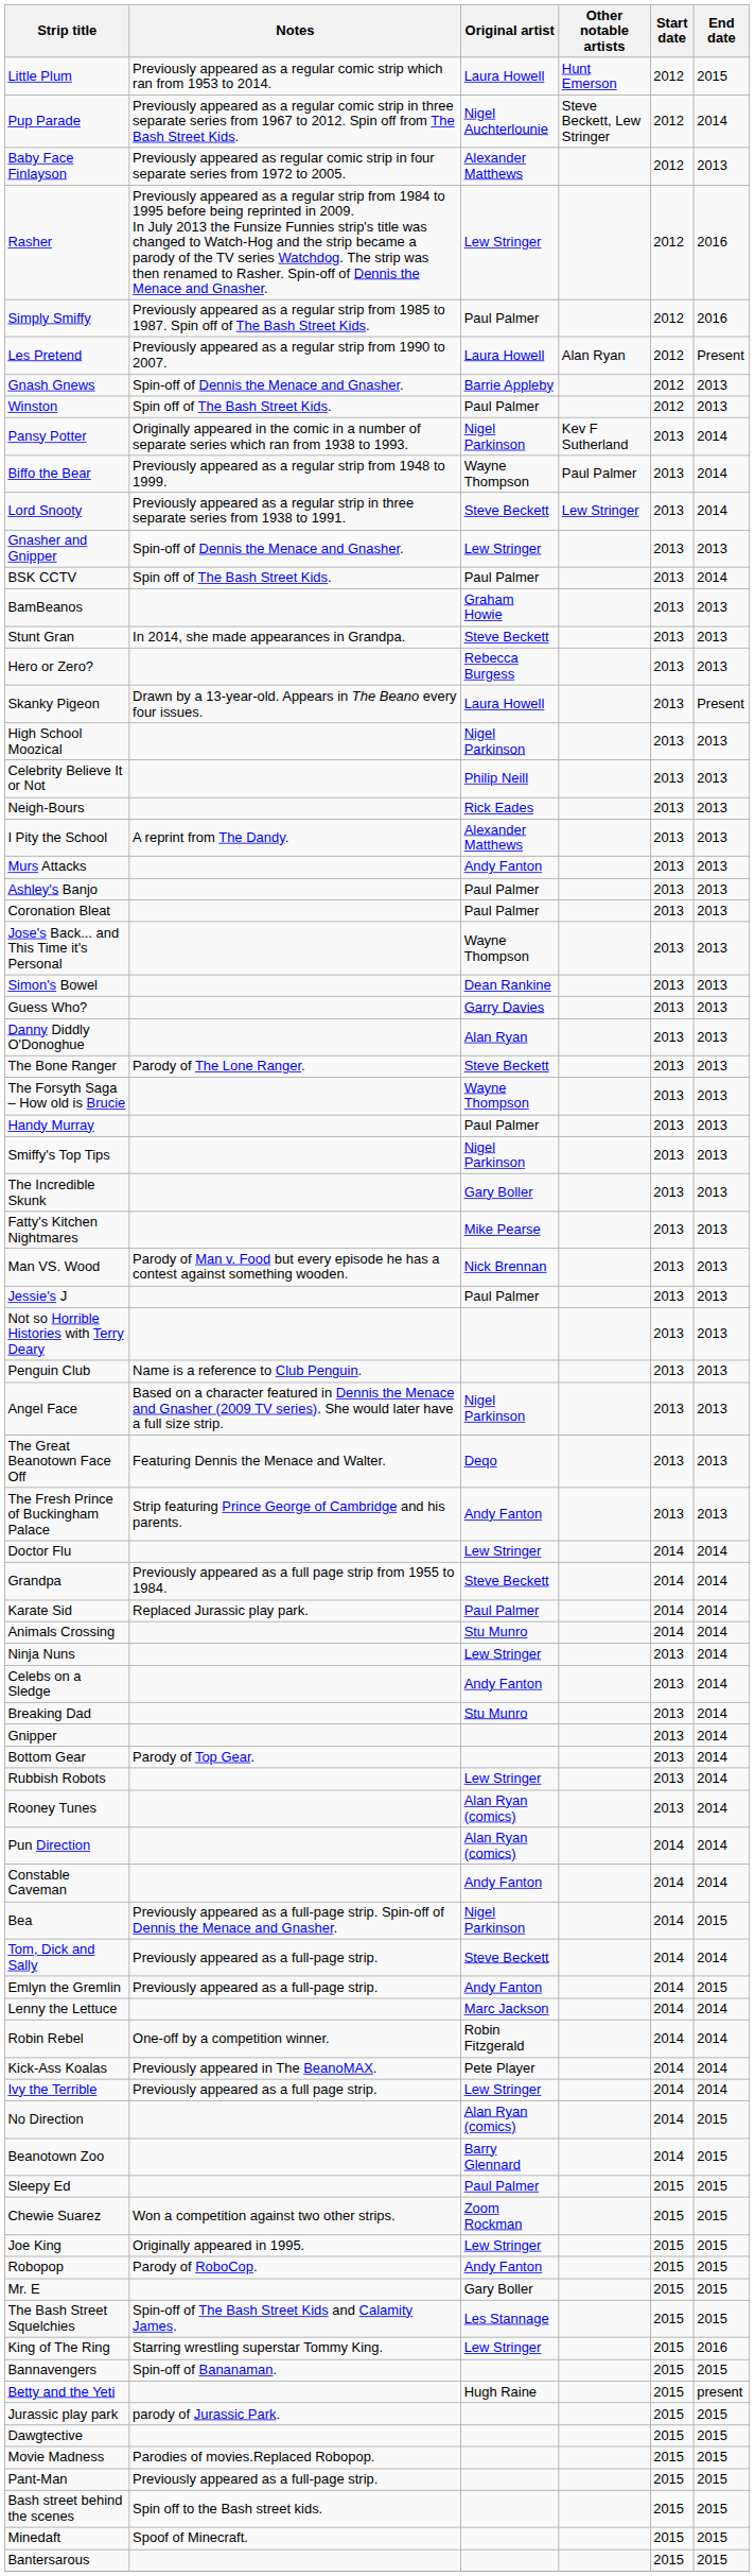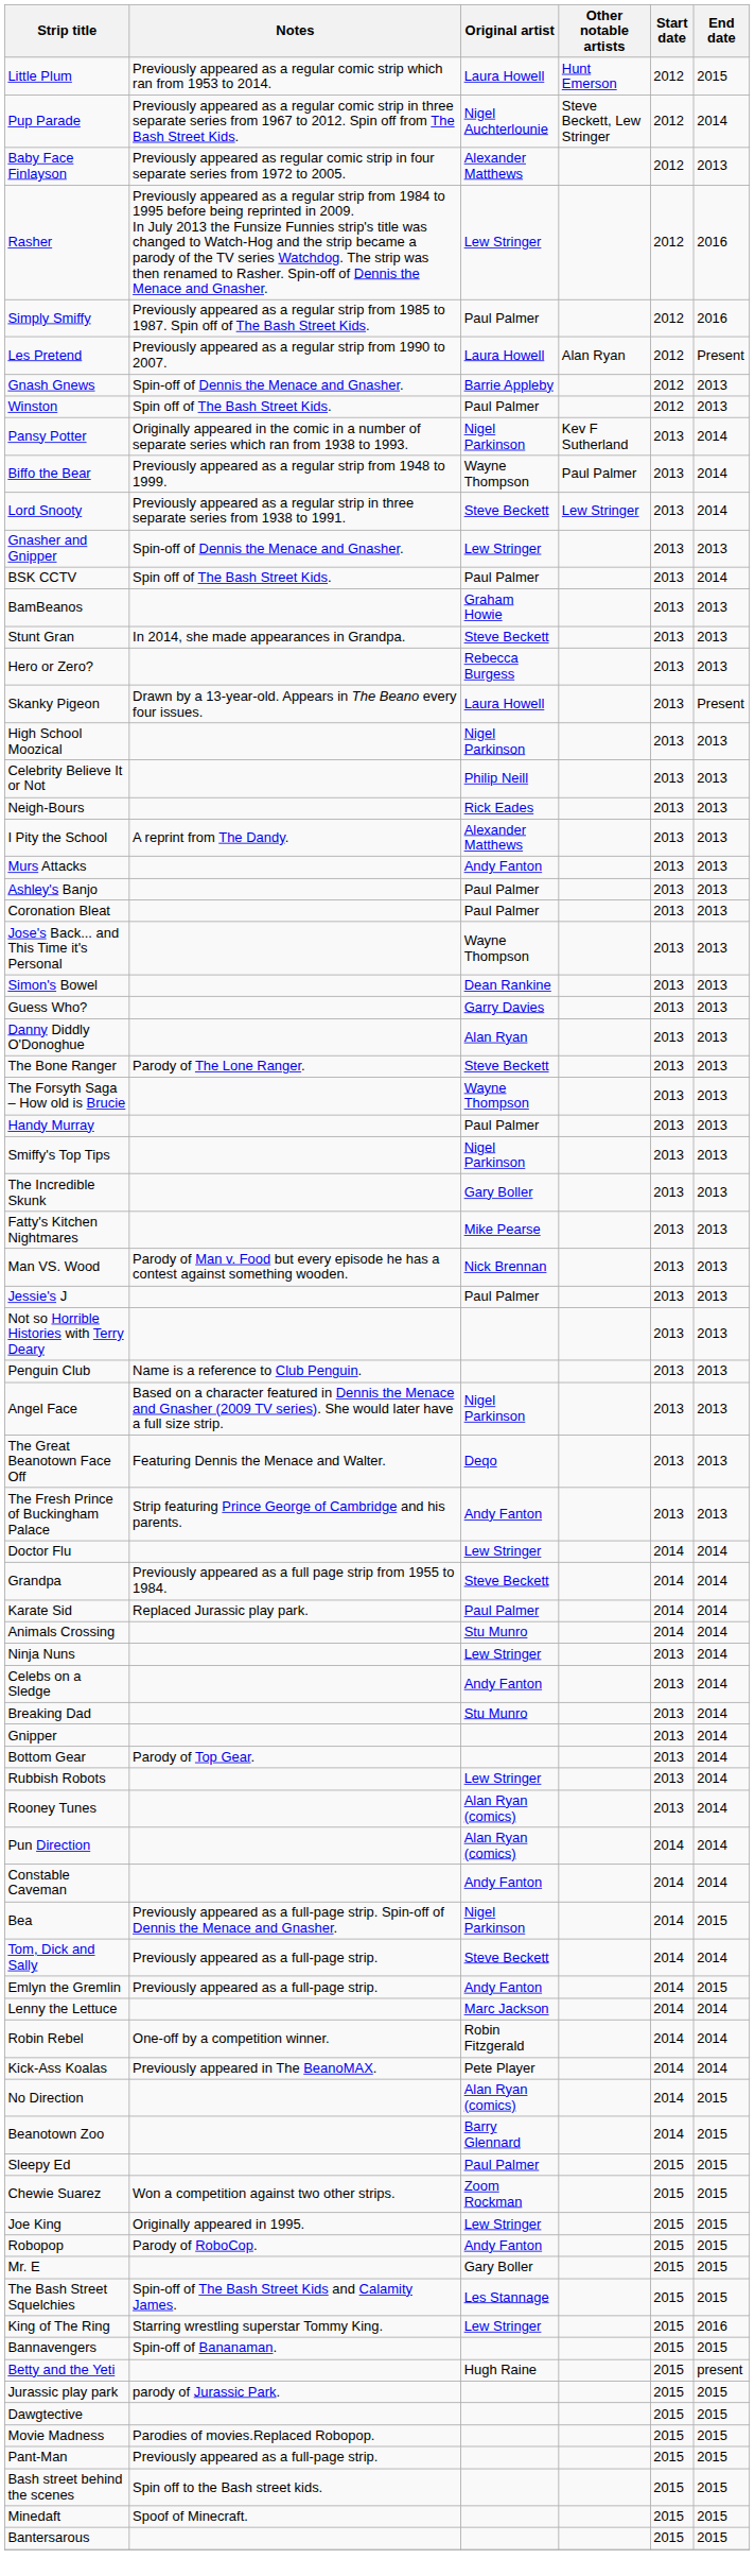 <table class="wikitable sortable">
 <tr>
 <th>Strip title</th>
 <th>Notes</th>
 <th>Original artist</th>
 <th>Other notable artists</th>
 <th>Start date</th>
 <th>End date</th>
 </tr>
 <tr>
 <td><a href='#'>Little Plum</a></td>
 <td>Previously appeared as a regular comic strip which ran from 1953 to 2014.</td>
 <td><a href='#'>Laura Howell</a></td>
 <td><a href='#'>Hunt Emerson</a></td>
 <td>2012</td>
 <td>2015</td>
 </tr>
 <tr>
 <td><a href='#'>Pup Parade</a></td>
 <td>Previously appeared as a regular comic strip in three separate series from 1967 to 2012. Spin off from <a href='#'>The Bash Street Kids</a>.</td>
 <td><a href='#'>Nigel Auchterlounie</a></td>
 <td>Steve Beckett, Lew Stringer</td>
 <td>2012</td>
 <td>2014</td>
 </tr>
 <tr>
 <td><a href='#'>Baby Face Finlayson</a></td>
 <td>Previously appeared as regular comic strip in four separate series from 1972 to 2005.</td>
 <td><a href='#'>Alexander Matthews</a></td>
 <td></td>
 <td>2012</td>
 <td>2013</td>
 </tr>
 <tr>
 <td><a href='#'>Rasher</a></td>
 <td>Previously appeared as a regular strip from 1984 to 1995 before being reprinted in 2009.<br>In July 2013 the Funsize Funnies strip's title was changed to Watch-Hog and the strip became a parody of the TV series <a href='#'>Watchdog</a>. The strip was then renamed to Rasher. Spin-off of <a href='#'>Dennis the Menace and Gnasher</a>.</td>
 <td><a href='#'>Lew Stringer</a></td>
 <td></td>
 <td>2012</td>
 <td>2016</td>
 </tr>
 <tr>
 <td><a href='#'>Simply Smiffy</a></td>
 <td>Previously appeared as a regular strip from 1985 to 1987. Spin off of <a href='#'>The Bash Street Kids</a>.</td>
 <td>Paul Palmer</td>
 <td></td>
 <td>2012</td>
 <td>2016</td>
 </tr>
 <tr>
 <td><a href='#'>Les Pretend</a></td>
 <td>Previously appeared as a regular strip from 1990 to 2007.</td>
 <td><a href='#'>Laura Howell</a></td>
 <td>Alan Ryan</td>
 <td>2012</td>
 <td>Present</td>
 </tr>
 <tr>
 <td><a href='#'>Gnash Gnews</a></td>
 <td>Spin-off of <a href='#'>Dennis the Menace and Gnasher</a>.</td>
 <td><a href='#'>Barrie Appleby</a></td>
 <td></td>
 <td>2012</td>
 <td>2013</td>
 </tr>
 <tr>
 <td><a href='#'>Winston</a></td>
 <td>Spin off of <a href='#'>The Bash Street Kids</a>.</td>
 <td>Paul Palmer</td>
 <td></td>
 <td>2012</td>
 <td>2013</td>
 </tr>
 <tr>
 <td><a href='#'>Pansy Potter</a></td>
 <td>Originally appeared in the comic in a number of separate series which ran from 1938 to 1993.</td>
 <td><a href='#'>Nigel Parkinson</a></td>
 <td>Kev F Sutherland</td>
 <td>2013</td>
 <td>2014</td>
 </tr>
 <tr>
 <td><a href='#'>Biffo the Bear</a></td>
 <td>Previously appeared as a regular strip from 1948 to 1999.</td>
 <td>Wayne Thompson</td>
 <td>Paul Palmer</td>
 <td>2013</td>
 <td>2014</td>
 </tr>
 <tr>
 <td><a href='#'>Lord Snooty</a></td>
 <td>Previously appeared as a regular strip in three separate series from 1938 to 1991.</td>
 <td><a href='#'>Steve Beckett</a></td>
 <td><a href='#'>Lew Stringer</a></td>
 <td>2013</td>
 <td>2014</td>
 </tr>
 <tr>
 <td><a href='#'>Gnasher and Gnipper</a></td>
 <td>Spin-off of <a href='#'>Dennis the Menace and Gnasher</a>.</td>
 <td><a href='#'>Lew Stringer</a></td>
 <td></td>
 <td>2013</td>
 <td>2013</td>
 </tr>
 <tr>
 <td>BSK CCTV</td>
 <td>Spin off of <a href='#'>The Bash Street Kids</a>.</td>
 <td>Paul Palmer</td>
 <td></td>
 <td>2013</td>
 <td>2014</td>
 </tr>
 <tr>
 <td>BamBeanos</td>
 <td></td>
 <td><a href='#'>Graham Howie</a></td>
 <td></td>
 <td>2013</td>
 <td>2013</td>
 </tr>
 <tr>
 <td>Stunt Gran</td>
 <td>In 2014, she made appearances in Grandpa.</td>
 <td><a href='#'>Steve Beckett</a></td>
 <td></td>
 <td>2013</td>
 <td>2013</td>
 </tr>
 <tr>
 <td>Hero or Zero?</td>
 <td></td>
 <td><a href='#'>Rebecca Burgess</a></td>
 <td></td>
 <td>2013</td>
 <td>2013</td>
 </tr>
 <tr>
 <td>Skanky Pigeon</td>
 <td>Drawn by a 13-year-old. Appears in <em>The Beano</em> every four issues.</td>
 <td><a href='#'>Laura Howell</a></td>
 <td></td>
 <td>2013</td>
 <td>Present</td>
 </tr>
 <tr>
 <td>High School Moozical</td>
 <td></td>
 <td><a href='#'>Nigel Parkinson</a></td>
 <td></td>
 <td>2013</td>
 <td>2013</td>
 </tr>
 <tr>
 <td>Celebrity Believe It or Not</td>
 <td></td>
 <td><a href='#'>Philip Neill</a></td>
 <td></td>
 <td>2013</td>
 <td>2013</td>
 </tr>
 <tr>
 <td>Neigh-Bours</td>
 <td></td>
 <td><a href='#'>Rick Eades</a></td>
 <td></td>
 <td>2013</td>
 <td>2013</td>
 </tr>
 <tr>
 <td>I Pity the School</td>
 <td>A reprint from <a href='#'>The Dandy</a>.</td>
 <td><a href='#'>Alexander Matthews</a></td>
 <td></td>
 <td>2013</td>
 <td>2013</td>
 </tr>
 <tr>
 <td><a href='#'>Murs</a> Attacks</td>
 <td></td>
 <td><a href='#'>Andy Fanton</a></td>
 <td></td>
 <td>2013</td>
 <td>2013</td>
 </tr>
 <tr>
 <td><a href='#'>Ashley's</a> Banjo</td>
 <td></td>
 <td>Paul Palmer</td>
 <td></td>
 <td>2013</td>
 <td>2013</td>
 </tr>
 <tr>
 <td>Coronation Bleat</td>
 <td></td>
 <td>Paul Palmer</td>
 <td></td>
 <td>2013</td>
 <td>2013</td>
 </tr>
 <tr>
 <td><a href='#'>Jose's</a> Back... and This Time it's Personal</td>
 <td></td>
 <td>Wayne Thompson</td>
 <td></td>
 <td>2013</td>
 <td>2013</td>
 </tr>
 <tr>
 <td><a href='#'>Simon's</a> Bowel</td>
 <td></td>
 <td><a href='#'>Dean Rankine</a></td>
 <td></td>
 <td>2013</td>
 <td>2013</td>
 </tr>
 <tr>
 <td>Guess Who?</td>
 <td></td>
 <td><a href='#'>Garry Davies</a></td>
 <td></td>
 <td>2013</td>
 <td>2013</td>
 </tr>
 <tr>
 <td><a href='#'>Danny</a> Diddly O'Donoghue</td>
 <td></td>
 <td><a href='#'>Alan Ryan</a></td>
 <td></td>
 <td>2013</td>
 <td>2013</td>
 </tr>
 <tr>
 <td>The Bone Ranger</td>
 <td>Parody of <a href='#'>The Lone Ranger</a>.</td>
 <td><a href='#'>Steve Beckett</a></td>
 <td></td>
 <td>2013</td>
 <td>2013</td>
 </tr>
 <tr>
 <td>The Forsyth Saga – How old is <a href='#'>Brucie</a></td>
 <td></td>
 <td><a href='#'>Wayne Thompson</a></td>
 <td></td>
 <td>2013</td>
 <td>2013</td>
 </tr>
 <tr>
 <td><a href='#'>Handy Murray</a></td>
 <td></td>
 <td>Paul Palmer</td>
 <td></td>
 <td>2013</td>
 <td>2013</td>
 </tr>
 <tr>
 <td>Smiffy's Top Tips</td>
 <td></td>
 <td><a href='#'>Nigel Parkinson</a></td>
 <td></td>
 <td>2013</td>
 <td>2013</td>
 </tr>
 <tr>
 <td>The Incredible Skunk</td>
 <td></td>
 <td><a href='#'>Gary Boller</a></td>
 <td></td>
 <td>2013</td>
 <td>2013</td>
 </tr>
 <tr>
 <td>Fatty's Kitchen Nightmares</td>
 <td></td>
 <td><a href='#'>Mike Pearse</a></td>
 <td></td>
 <td>2013</td>
 <td>2013</td>
 </tr>
 <tr>
 <td>Man VS. Wood</td>
 <td>Parody of <a href='#'>Man v. Food</a> but every episode he has a contest against something wooden.</td>
 <td><a href='#'>Nick Brennan</a></td>
 <td></td>
 <td>2013</td>
 <td>2013</td>
 </tr>
 <tr>
 <td><a href='#'>Jessie's</a> J</td>
 <td></td>
 <td>Paul Palmer</td>
 <td></td>
 <td>2013</td>
 <td>2013</td>
 </tr>
 <tr>
 <td>Not so <a href='#'>Horrible Histories</a> with <a href='#'>Terry Deary</a></td>
 <td></td>
 <td></td>
 <td></td>
 <td>2013</td>
 <td>2013</td>
 </tr>
 <tr>
 <td>Penguin Club</td>
 <td>Name is a reference to <a href='#'>Club Penguin</a>.</td>
 <td></td>
 <td></td>
 <td>2013</td>
 <td>2013</td>
 </tr>
 <tr>
 <td>Angel Face</td>
 <td>Based on a character featured in <a href='#'>Dennis the Menace and Gnasher (2009 TV series)</a>. She would later have a full size strip.</td>
 <td><a href='#'>Nigel Parkinson</a></td>
 <td></td>
 <td>2013</td>
 <td>2013</td>
 </tr>
 <tr>
 <td>The Great Beanotown Face Off</td>
 <td>Featuring Dennis the Menace and Walter.</td>
 <td><a href='#'>Deqo</a></td>
 <td></td>
 <td>2013</td>
 <td>2013</td>
 </tr>
 <tr>
 <td>The Fresh Prince of Buckingham Palace</td>
 <td>Strip featuring <a href='#'>Prince George of Cambridge</a> and his parents.</td>
 <td><a href='#'>Andy Fanton</a></td>
 <td></td>
 <td>2013</td>
 <td>2013</td>
 </tr>
 <tr>
 <td>Doctor Flu</td>
 <td></td>
 <td><a href='#'>Lew Stringer</a></td>
 <td></td>
 <td>2014</td>
 <td>2014</td>
 </tr>
 <tr>
 <td>Grandpa</td>
 <td>Previously appeared as a full page strip from 1955 to 1984.</td>
 <td><a href='#'>Steve Beckett</a></td>
 <td></td>
 <td>2014</td>
 <td>2014</td>
 </tr>
 <tr>
 <td>Karate Sid</td>
 <td>Replaced Jurassic play park.</td>
 <td><a href='#'>Paul Palmer</a></td>
 <td></td>
 <td>2014</td>
 <td>2014</td>
 </tr>
 <tr>
 <td>Animals Crossing</td>
 <td></td>
 <td><a href='#'>Stu Munro</a></td>
 <td></td>
 <td>2014</td>
 <td>2014</td>
 </tr>
 <tr>
 <td>Ninja Nuns</td>
 <td></td>
 <td><a href='#'>Lew Stringer</a></td>
 <td></td>
 <td>2013</td>
 <td>2014</td>
 </tr>
 <tr>
 <td>Celebs on a Sledge</td>
 <td></td>
 <td><a href='#'>Andy Fanton</a></td>
 <td></td>
 <td>2013</td>
 <td>2014</td>
 </tr>
 <tr>
 <td>Breaking Dad</td>
 <td></td>
 <td><a href='#'>Stu Munro</a></td>
 <td></td>
 <td>2013</td>
 <td>2014</td>
 </tr>
 <tr>
 <td>Gnipper</td>
 <td></td>
 <td></td>
 <td></td>
 <td>2013</td>
 <td>2014</td>
 </tr>
 <tr>
 <td>Bottom Gear</td>
 <td>Parody of <a href='#'>Top Gear</a>.</td>
 <td></td>
 <td></td>
 <td>2013</td>
 <td>2014</td>
 </tr>
 <tr>
 <td>Rubbish Robots</td>
 <td></td>
 <td><a href='#'>Lew Stringer</a></td>
 <td></td>
 <td>2013</td>
 <td>2014</td>
 </tr>
 <tr>
 <td>Rooney Tunes</td>
 <td></td>
 <td><a href='#'>Alan Ryan (comics)</a></td>
 <td></td>
 <td>2013</td>
 <td>2014</td>
 </tr>
 <tr>
 <td>Pun <a href='#'>Direction</a></td>
 <td></td>
 <td><a href='#'>Alan Ryan (comics)</a></td>
 <td></td>
 <td>2014</td>
 <td>2014</td>
 </tr>
 <tr>
 <td>Constable Caveman</td>
 <td></td>
 <td><a href='#'>Andy Fanton</a></td>
 <td></td>
 <td>2014</td>
 <td>2014</td>
 </tr>
 <tr>
 <td>Bea</td>
 <td>Previously appeared as a full-page strip. Spin-off of <a href='#'>Dennis the Menace and Gnasher</a>.</td>
 <td><a href='#'>Nigel Parkinson</a></td>
 <td></td>
 <td>2014</td>
 <td>2015</td>
 </tr>
 <tr>
 <td><a href='#'>Tom, Dick and Sally</a></td>
 <td>Previously appeared as a full-page strip.</td>
 <td><a href='#'>Steve Beckett</a></td>
 <td></td>
 <td>2014</td>
 <td>2014</td>
 </tr>
 <tr>
 <td>Emlyn the Gremlin</td>
 <td>Previously appeared as a full-page strip.</td>
 <td><a href='#'>Andy Fanton</a></td>
 <td></td>
 <td>2014</td>
 <td>2015</td>
 </tr>
 <tr>
 <td>Lenny the Lettuce</td>
 <td></td>
 <td><a href='#'>Marc Jackson</a></td>
 <td></td>
 <td>2014</td>
 <td>2014</td>
 </tr>
 <tr>
 <td>Robin Rebel</td>
 <td>One-off by a competition winner.</td>
 <td>Robin Fitzgerald</td>
 <td></td>
 <td>2014</td>
 <td>2014</td>
 </tr>
 <tr>
 <td>Kick-Ass Koalas</td>
 <td>Previously appeared in The <a href='#'>BeanoMAX</a>.</td>
 <td>Pete Player</td>
 <td></td>
 <td>2014</td>
 <td>2014</td>
 </tr>
 <tr>
-<td><a href='#'>Ivy the Terrible</a></td>
-<td>Previously appeared as a full page strip.</td>
-<td><a href='#'>Lew Stringer</a></td>
-<td></td>
-<td>2014</td>
-<td>2014</td>
-</tr>
-<tr>
 <td>No Direction</td>
 <td></td>
 <td><a href='#'>Alan Ryan (comics)</a></td>
 <td></td>
 <td>2014</td>
 <td>2015</td>
 </tr>
 <tr>
 <td>Beanotown Zoo</td>
 <td></td>
 <td><a href='#'>Barry Glennard</a></td>
 <td></td>
 <td>2014</td>
 <td>2015</td>
 </tr>
 <tr>
 <td>Sleepy Ed</td>
 <td></td>
 <td><a href='#'>Paul Palmer</a></td>
 <td></td>
 <td>2015</td>
 <td>2015</td>
 </tr>
 <tr>
 <td>Chewie Suarez</td>
 <td>Won a competition against two other strips.</td>
 <td><a href='#'>Zoom Rockman</a></td>
 <td></td>
 <td>2015</td>
 <td>2015</td>
 </tr>
 <tr>
 <td>Joe King</td>
 <td>Originally appeared in 1995.</td>
 <td><a href='#'>Lew Stringer</a></td>
 <td></td>
 <td>2015</td>
 <td>2015</td>
 </tr>
 <tr>
 <td>Robopop</td>
 <td>Parody of <a href='#'>RoboCop</a>.</td>
 <td><a href='#'>Andy Fanton</a></td>
 <td></td>
 <td>2015</td>
 <td>2015</td>
 </tr>
 <tr>
 <td>Mr. E</td>
 <td></td>
 <td>Gary Boller</td>
 <td></td>
 <td>2015</td>
 <td>2015</td>
 </tr>
 <tr>
 <td>The Bash Street Squelchies</td>
 <td>Spin-off of <a href='#'>The Bash Street Kids</a> and <a href='#'>Calamity James</a>.</td>
 <td><a href='#'>Les Stannage</a></td>
 <td></td>
 <td>2015</td>
 <td>2015</td>
 </tr>
 <tr>
 <td>King of The Ring</td>
 <td>Starring wrestling superstar Tommy King.</td>
 <td><a href='#'>Lew Stringer</a></td>
 <td></td>
 <td>2015</td>
 <td>2016</td>
 </tr>
 <tr>
 <td>Bannavengers</td>
 <td>Spin-off of <a href='#'>Bananaman</a>.</td>
 <td></td>
 <td></td>
 <td>2015</td>
 <td>2015</td>
 </tr>
 <tr>
 <td><a href='#'>Betty and the Yeti</a></td>
 <td></td>
 <td>Hugh Raine</td>
 <td></td>
 <td>2015</td>
 <td>present</td>
 </tr>
 <tr>
 <td>Jurassic play park</td>
 <td>parody of <a href='#'>Jurassic Park</a>.</td>
 <td></td>
 <td></td>
 <td>2015</td>
 <td>2015</td>
 </tr>
 <tr>
 <td>Dawgtective</td>
 <td></td>
 <td></td>
 <td></td>
 <td>2015</td>
 <td>2015</td>
 </tr>
 <tr>
 <td>Movie Madness</td>
 <td>Parodies of movies.Replaced Robopop.</td>
 <td></td>
 <td></td>
 <td>2015</td>
 <td>2015</td>
 </tr>
 <tr>
 <td>Pant-Man</td>
 <td>Previously appeared as a full-page strip.</td>
 <td></td>
 <td></td>
 <td>2015</td>
 <td>2015</td>
 </tr>
 <tr>
 <td>Bash street behind the scenes</td>
 <td>Spin off to the Bash street kids.</td>
 <td></td>
 <td></td>
 <td>2015</td>
 <td>2015</td>
 </tr>
 <tr>
 <td>Minedaft</td>
 <td>Spoof of Minecraft.</td>
 <td></td>
 <td></td>
 <td>2015</td>
 <td>2015</td>
 </tr>
 <tr>
 <td>Bantersarous</td>
 <td></td>
 <td></td>
 <td></td>
 <td>2015</td>
 <td>2015</td>
 </tr>
 <tr>
 </tr>
 </table>
